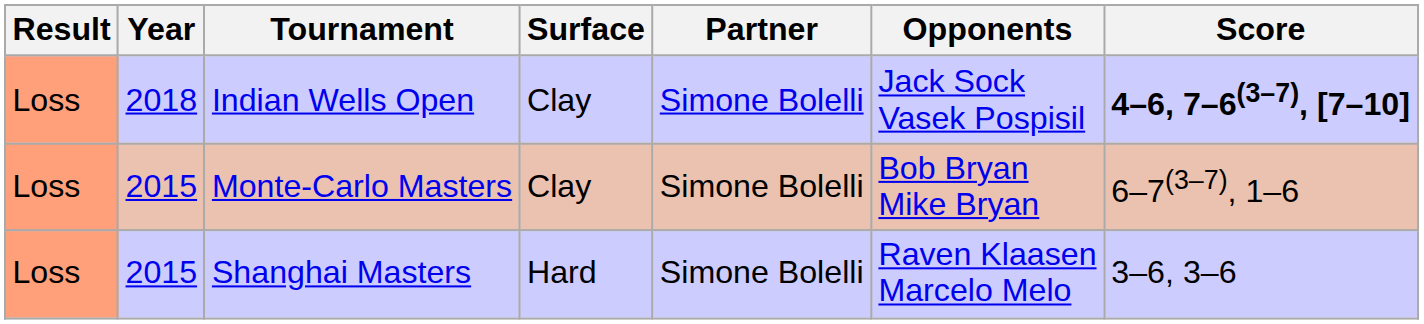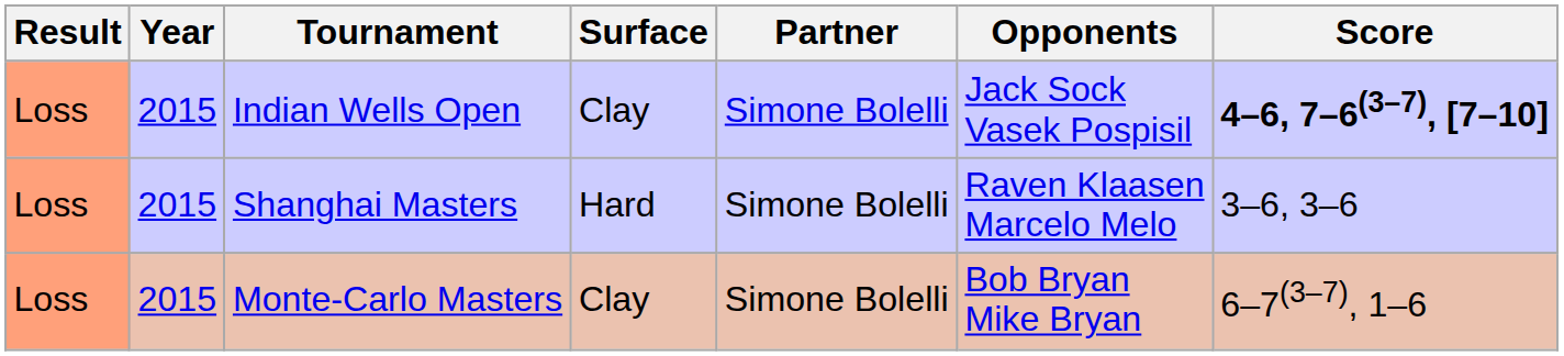 <table class="wikitable">
 <tr>
 <th>Result</th>
 <th>Year</th>
 <th>Tournament</th>
 <th>Surface</th>
 <th>Partner</th>
 <th>Opponents</th>
 <th class="unsortable">Score</th>
 </tr>
 <tr style="background:#CCCCFF">
 <td bgcolor=FFA07A>Loss</td>
-<td><a href='#'>2018</a></td>
+<td><a href='#'>2015</a></td>
 <td><a href='#'>Indian Wells Open</a></td>
 <td>Clay</td>
 <td> <a href='#'>Simone Bolelli</a></td>
 <td> <a href='#'>Jack Sock</a><br> <a href='#'>Vasek Pospisil</a></td>
 <td><strong>4–6, 7–6<sup>(3–7)</sup>, [7–10]</strong></td>
+</tr>
+<tr style="background:#CCCCFF">
+<td bgcolor=FFA07A>Loss</td>
+<td><a href='#'>2015</a></td>
+<td><a href='#'>Shanghai Masters</a></td>
+<td>Hard</td>
+<td> Simone Bolelli</td>
+<td> <a href='#'>Raven Klaasen</a><br> <a href='#'>Marcelo Melo</a></td>
+<td>3–6, 3–6</td>
 </tr>
 <tr style="background:#EBC2AF">
 <td bgcolor=FFA07A>Loss</td>
 <td><a href='#'>2015</a></td>
 <td><a href='#'>Monte-Carlo Masters</a></td>
 <td>Clay</td>
 <td> Simone Bolelli</td>
 <td> <a href='#'>Bob Bryan</a><br> <a href='#'>Mike Bryan</a></td>
 <td>6–7<sup>(3–7)</sup>, 1–6</td>
 </tr>
-<tr style="background:#CCCCFF">
-<td bgcolor=FFA07A>Loss</td>
-<td><a href='#'>2015</a></td>
-<td><a href='#'>Shanghai Masters</a></td>
-<td>Hard</td>
-<td> Simone Bolelli</td>
-<td> <a href='#'>Raven Klaasen</a><br> <a href='#'>Marcelo Melo</a></td>
-<td>3–6, 3–6</td>
-</tr>
 </table>
